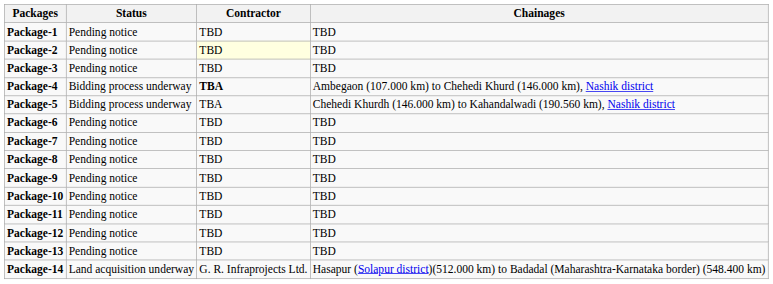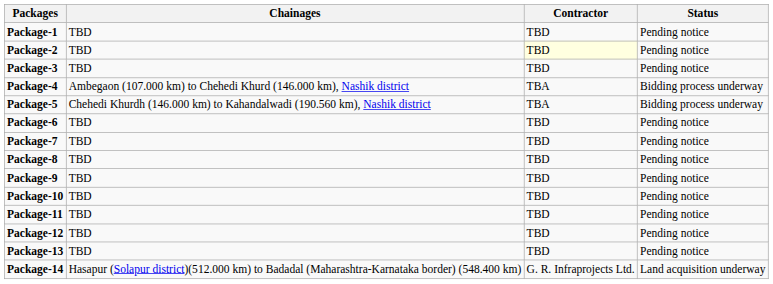 <table class="wikitable sortable">
 <tr>
 <th>Packages</th>
+<th>Chainages</th>
+<th>Contractor</th>
 <th>Status</th>
-<th>Contractor</th>
-<th>Chainages</th>
 </tr>
 <tr>
 <td><strong>Package-1</strong></td>
-<td>Pending notice</td>
 <td>TBD</td>
 <td>TBD</td>
+<td>Pending notice</td>
 </tr>
 <tr>
 <td><strong>Package-2</strong></td>
+<td>TBD</td>
+<td style="background: lightyellow;">TBD</td>
 <td>Pending notice</td>
-<td style="background: lightyellow;">TBD</td>
-<td>TBD</td>
 </tr>
 <tr>
 <td><strong>Package-3</strong></td>
-<td>Pending notice</td>
 <td>TBD</td>
 <td>TBD</td>
+<td>Pending notice</td>
 </tr>
 <tr>
 <td><strong>Package-4</strong></td>
+<td>Ambegaon (107.000 km) to Chehedi Khurd (146.000 km), <a href='#'>Nashik district</a></td>
+<td>TBA</td>
 <td>Bidding process underway</td>
-<td><strong>TBA</strong></td>
-<td>Ambegaon (107.000 km) to Chehedi Khurd (146.000 km), <a href='#'>Nashik district</a></td>
 </tr>
 <tr>
 <td><strong>Package-5</strong></td>
+<td>Chehedi Khurdh (146.000 km) to Kahandalwadi (190.560 km), <a href='#'>Nashik district</a></td>
+<td>TBA</td>
 <td>Bidding process underway</td>
-<td>TBA</td>
-<td>Chehedi Khurdh (146.000 km) to Kahandalwadi (190.560 km), <a href='#'>Nashik district</a></td>
 </tr>
 <tr>
 <td><strong>Package-6</strong></td>
-<td>Pending notice</td>
 <td>TBD</td>
 <td>TBD</td>
+<td>Pending notice</td>
 </tr>
 <tr>
 <td><strong>Package-7</strong></td>
-<td>Pending notice</td>
 <td>TBD</td>
 <td>TBD</td>
+<td>Pending notice</td>
 </tr>
 <tr>
 <td><strong>Package-8</strong></td>
-<td>Pending notice</td>
 <td>TBD</td>
 <td>TBD</td>
+<td>Pending notice</td>
 </tr>
 <tr>
 <td><strong>Package-9</strong></td>
-<td>Pending notice</td>
 <td>TBD</td>
 <td>TBD</td>
+<td>Pending notice</td>
 </tr>
 <tr>
 <td><strong>Package-10</strong></td>
-<td>Pending notice</td>
 <td>TBD</td>
 <td>TBD</td>
+<td>Pending notice</td>
 </tr>
 <tr>
 <td><strong>Package-11</strong></td>
-<td>Pending notice</td>
 <td>TBD</td>
 <td>TBD</td>
+<td>Pending notice</td>
 </tr>
 <tr>
 <td><strong>Package-12</strong></td>
-<td>Pending notice</td>
 <td>TBD</td>
 <td>TBD</td>
+<td>Pending notice</td>
 </tr>
 <tr>
 <td><strong>Package-13</strong></td>
-<td>Pending notice</td>
 <td>TBD</td>
 <td>TBD</td>
+<td>Pending notice</td>
 </tr>
 <tr>
 <td><strong>Package-14</strong></td>
+<td>Hasapur (<a href='#'>Solapur district</a>)(512.000 km) to Badadal (Maharashtra-Karnataka border) (548.400 km)</td>
+<td>G. R. Infraprojects Ltd.</td>
 <td>Land acquisition underway</td>
-<td>G. R. Infraprojects Ltd.</td>
-<td>Hasapur (<a href='#'>Solapur district</a>)(512.000 km) to Badadal (Maharashtra-Karnataka border) (548.400 km)</td>
 </tr>
 </table>
